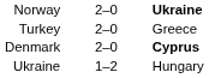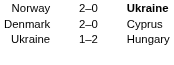 <table style="text-align:center">
 <tr>
 <th width=200></th>
 <th width=100></th>
 <th width=200></th>
 </tr>
 <tr>
 <td align=right>Norway</td>
 <td>2–0</td>
 <td align=left><strong>Ukraine</strong></td>
 </tr>
 <tr>
-<td align=right>Turkey</td>
-<td>2–0</td>
-<td align=left>Greece</td>
-</tr>
-<tr>
 <td align=right>Denmark</td>
 <td>2–0</td>
-<td align=left><strong>Cyprus</strong></td>
+<td align=left>Cyprus</td>
 </tr>
 <tr>
 <td align=right>Ukraine</td>
 <td>1–2</td>
 <td align=left>Hungary</td>
 </tr>
 </table>
